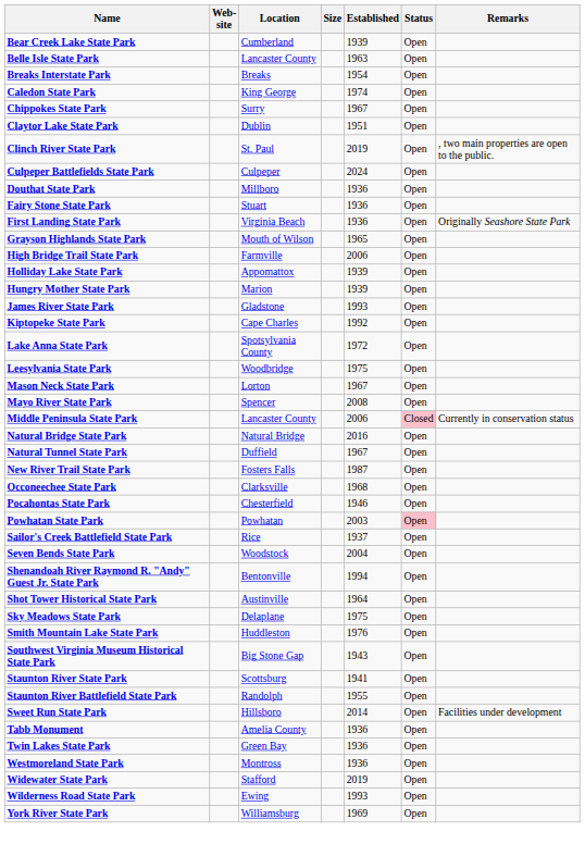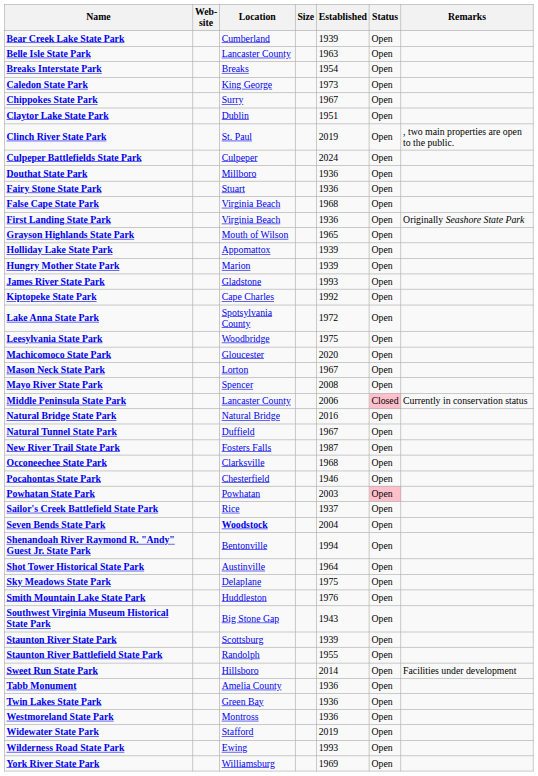 <table class="wikitable sortable">
 <tr>
 <th>Name</th>
 <th class="unsortable">Web-<br>site</th>
 <th>Location</th>
 <th>Size</th>
 <th>Established</th>
 <th>Status</th>
 <th class="unsortable">Remarks</th>
 </tr>
 <tr>
 <td><strong><a href='#'>Bear Creek Lake State Park</a></strong></td>
 <td></td>
 <td><a href='#'>Cumberland</a></td>
 <td></td>
 <td>1939</td>
 <td>Open</td>
 <td></td>
 </tr>
 <tr>
 <td><strong><a href='#'>Belle Isle State Park</a></strong></td>
 <td></td>
 <td><a href='#'>Lancaster County</a></td>
 <td></td>
 <td>1963</td>
 <td>Open</td>
 <td></td>
 </tr>
 <tr>
 <td><strong><a href='#'>Breaks Interstate Park</a></strong></td>
 <td></td>
 <td><a href='#'>Breaks</a></td>
 <td></td>
 <td>1954</td>
 <td>Open</td>
 <td></td>
 </tr>
 <tr>
 <td><strong><a href='#'>Caledon State Park</a></strong></td>
 <td></td>
 <td><a href='#'>King George</a></td>
 <td></td>
-<td>1974</td>
+<td>1973</td>
 <td>Open</td>
 <td></td>
 </tr>
 <tr>
 <td><strong><a href='#'>Chippokes State Park</a></strong></td>
 <td></td>
 <td><a href='#'>Surry</a></td>
 <td></td>
 <td>1967</td>
 <td>Open</td>
 <td></td>
 </tr>
 <tr>
 <td><strong><a href='#'>Claytor Lake State Park</a></strong></td>
 <td></td>
 <td><a href='#'>Dublin</a></td>
 <td></td>
 <td>1951</td>
 <td>Open</td>
 <td></td>
 </tr>
 <tr>
 <td><strong><a href='#'>Clinch River State Park</a></strong></td>
 <td></td>
 <td><a href='#'>St. Paul</a></td>
 <td></td>
 <td>2019</td>
 <td>Open</td>
 <td>, two main properties are open to the public.</td>
 </tr>
 <tr>
 <td><strong><a href='#'>Culpeper Battlefields State Park</a></strong></td>
 <td></td>
 <td><a href='#'>Culpeper</a></td>
 <td></td>
 <td>2024</td>
 <td>Open</td>
 <td></td>
 </tr>
 <tr>
 <td><strong><a href='#'>Douthat State Park</a></strong></td>
 <td></td>
 <td><a href='#'>Millboro</a></td>
 <td></td>
 <td>1936</td>
 <td>Open</td>
 <td></td>
 </tr>
 <tr>
 <td><strong><a href='#'>Fairy Stone State Park</a></strong></td>
 <td></td>
 <td><a href='#'>Stuart</a></td>
 <td></td>
 <td>1936</td>
 <td>Open</td>
 <td></td>
 </tr>
 <tr>
+<td><strong><a href='#'>False Cape State Park</a></strong></td>
+<td></td>
+<td><a href='#'>Virginia Beach</a></td>
+<td></td>
+<td>1968</td>
+<td>Open</td>
+<td></td>
+</tr>
+<tr>
 <td><strong><a href='#'>First Landing State Park</a></strong></td>
 <td></td>
 <td><a href='#'>Virginia Beach</a></td>
 <td></td>
 <td>1936</td>
 <td>Open</td>
 <td>Originally <em>Seashore State Park</em></td>
 </tr>
 <tr>
 <td><strong><a href='#'>Grayson Highlands State Park</a></strong></td>
 <td></td>
 <td><a href='#'>Mouth of Wilson</a></td>
 <td></td>
 <td>1965</td>
-<td>Open</td>
-<td></td>
-</tr>
-<tr>
-<td><strong><a href='#'>High Bridge Trail State Park</a></strong></td>
-<td></td>
-<td><a href='#'>Farmville</a></td>
-<td></td>
-<td>2006</td>
 <td>Open</td>
 <td></td>
 </tr>
 <tr>
 <td><strong><a href='#'>Holliday Lake State Park</a></strong></td>
 <td></td>
 <td><a href='#'>Appomattox</a></td>
 <td></td>
 <td>1939</td>
 <td>Open</td>
 <td></td>
 </tr>
 <tr>
 <td><strong><a href='#'>Hungry Mother State Park</a></strong></td>
 <td></td>
 <td><a href='#'>Marion</a></td>
 <td></td>
 <td>1939</td>
 <td>Open</td>
 <td></td>
 </tr>
 <tr>
 <td><strong><a href='#'>James River State Park</a></strong></td>
 <td></td>
 <td><a href='#'>Gladstone</a></td>
 <td></td>
 <td>1993</td>
 <td>Open</td>
 <td></td>
 </tr>
 <tr>
 <td><strong><a href='#'>Kiptopeke State Park</a></strong></td>
 <td></td>
 <td><a href='#'>Cape Charles</a></td>
 <td></td>
 <td>1992</td>
 <td>Open</td>
 <td></td>
 </tr>
 <tr>
 <td><strong><a href='#'>Lake Anna State Park</a></strong></td>
 <td></td>
 <td><a href='#'>Spotsylvania County</a></td>
 <td></td>
 <td>1972</td>
 <td>Open</td>
 <td></td>
 </tr>
 <tr>
 <td><strong><a href='#'>Leesylvania State Park</a></strong></td>
 <td></td>
 <td><a href='#'>Woodbridge</a></td>
 <td></td>
 <td>1975</td>
+<td>Open</td>
+<td></td>
+</tr>
+<tr>
+<td><strong><a href='#'>Machicomoco State Park</a></strong></td>
+<td></td>
+<td><a href='#'>Gloucester</a></td>
+<td></td>
+<td>2020</td>
 <td>Open</td>
 <td></td>
 </tr>
 <tr>
 <td><strong><a href='#'>Mason Neck State Park</a></strong></td>
 <td></td>
 <td><a href='#'>Lorton</a></td>
 <td></td>
 <td>1967</td>
 <td>Open</td>
 <td></td>
 </tr>
 <tr>
 <td><strong><a href='#'>Mayo River State Park</a></strong></td>
 <td></td>
 <td><a href='#'>Spencer</a></td>
 <td></td>
 <td>2008</td>
 <td>Open</td>
 </tr>
 <tr>
 <td><strong><a href='#'>Middle Peninsula State Park</a></strong></td>
 <td></td>
 <td><a href='#'>Lancaster County</a></td>
 <td></td>
 <td>2006</td>
 <td style="background: pink">Closed</td>
 <td>Currently in conservation status</td>
 </tr>
 <tr>
 <td><strong><a href='#'>Natural Bridge State Park</a></strong></td>
 <td></td>
 <td><a href='#'>Natural Bridge</a></td>
 <td></td>
 <td>2016</td>
 <td>Open</td>
 <td></td>
 </tr>
 <tr>
 <td><strong><a href='#'>Natural Tunnel State Park</a></strong></td>
 <td></td>
 <td><a href='#'>Duffield</a></td>
 <td></td>
 <td>1967</td>
 <td>Open</td>
 <td></td>
 </tr>
 <tr>
 <td><strong><a href='#'>New River Trail State Park</a></strong></td>
 <td></td>
 <td><a href='#'>Fosters Falls</a></td>
 <td></td>
 <td>1987</td>
 <td>Open</td>
 <td></td>
 </tr>
 <tr>
 <td><strong><a href='#'>Occoneechee State Park</a></strong></td>
 <td></td>
 <td><a href='#'>Clarksville</a></td>
 <td></td>
 <td>1968</td>
 <td>Open</td>
 <td></td>
 </tr>
 <tr>
 <td><strong><a href='#'>Pocahontas State Park</a></strong></td>
 <td></td>
 <td><a href='#'>Chesterfield</a></td>
 <td></td>
 <td>1946</td>
 <td>Open</td>
 <td></td>
 </tr>
 <tr>
 <td><strong><a href='#'>Powhatan State Park</a></strong></td>
 <td></td>
 <td><a href='#'>Powhatan</a></td>
 <td></td>
 <td>2003</td>
 <td style="background: pink;">Open</td>
 <td></td>
 </tr>
 <tr>
 <td><strong><a href='#'>Sailor's Creek Battlefield State Park</a></strong></td>
 <td></td>
 <td><a href='#'>Rice</a></td>
 <td></td>
 <td>1937</td>
 <td>Open</td>
 <td></td>
 </tr>
 <tr>
 <td><strong><a href='#'>Seven Bends State Park</a></strong></td>
 <td></td>
-<td><a href='#'>Woodstock</a></td>
+<td><strong><a href='#'>Woodstock</a></strong></td>
 <td></td>
 <td>2004</td>
 <td>Open</td>
 <td></td>
 </tr>
 <tr>
 <td><strong><a href='#'>Shenandoah River Raymond R. "Andy" Guest Jr. State Park</a></strong></td>
 <td></td>
 <td><a href='#'>Bentonville</a></td>
 <td></td>
 <td>1994</td>
 <td>Open</td>
 <td></td>
 </tr>
 <tr>
 <td><strong><a href='#'>Shot Tower Historical State Park</a></strong></td>
 <td></td>
 <td><a href='#'>Austinville</a></td>
 <td></td>
 <td>1964</td>
 <td>Open</td>
 <td></td>
 </tr>
 <tr>
 <td><strong><a href='#'>Sky Meadows State Park</a></strong></td>
 <td></td>
 <td><a href='#'>Delaplane</a></td>
 <td></td>
 <td>1975</td>
 <td>Open</td>
 <td></td>
 </tr>
 <tr>
 <td><strong><a href='#'>Smith Mountain Lake State Park</a></strong></td>
 <td></td>
 <td><a href='#'>Huddleston</a></td>
 <td></td>
 <td>1976</td>
 <td>Open</td>
 <td></td>
 </tr>
 <tr>
 <td><strong><a href='#'>Southwest Virginia Museum Historical State Park</a></strong></td>
 <td></td>
 <td><a href='#'>Big Stone Gap</a></td>
 <td></td>
 <td>1943</td>
 <td>Open</td>
 <td></td>
 </tr>
 <tr>
 <td><strong><a href='#'>Staunton River State Park</a></strong></td>
 <td></td>
 <td><a href='#'>Scottsburg</a></td>
 <td></td>
-<td>1941</td>
+<td>1939</td>
 <td>Open</td>
 <td></td>
 </tr>
 <tr>
 <td><strong><a href='#'>Staunton River Battlefield State Park</a></strong></td>
 <td></td>
 <td><a href='#'>Randolph</a></td>
 <td></td>
 <td>1955</td>
 <td>Open</td>
 <td></td>
 </tr>
 <tr>
 <td><strong><a href='#'>Sweet Run State Park</a></strong></td>
 <td></td>
 <td><a href='#'>Hillsboro</a></td>
 <td></td>
 <td>2014</td>
 <td>Open</td>
 <td>Facilities under development</td>
 </tr>
 <tr>
 <td><strong><a href='#'>Tabb Monument</a></strong></td>
 <td></td>
 <td><a href='#'>Amelia County</a></td>
 <td></td>
 <td>1936</td>
 <td>Open</td>
 <td></td>
 </tr>
 <tr>
 <td><strong><a href='#'>Twin Lakes State Park</a></strong></td>
 <td></td>
 <td><a href='#'>Green Bay</a></td>
 <td></td>
 <td>1936</td>
 <td>Open</td>
 <td></td>
 </tr>
 <tr>
 <td><strong><a href='#'>Westmoreland State Park</a></strong></td>
 <td></td>
 <td><a href='#'>Montross</a></td>
 <td></td>
 <td>1936</td>
 <td>Open</td>
 <td></td>
 </tr>
 <tr>
 <td><strong><a href='#'>Widewater State Park</a></strong></td>
 <td></td>
 <td><a href='#'>Stafford</a></td>
 <td></td>
 <td>2019</td>
 <td>Open</td>
 <td></td>
 </tr>
 <tr>
 <td><strong><a href='#'>Wilderness Road State Park</a></strong></td>
 <td></td>
 <td><a href='#'>Ewing</a></td>
 <td></td>
 <td>1993</td>
 <td>Open</td>
 <td></td>
 </tr>
 <tr>
 <td><strong><a href='#'>York River State Park</a></strong></td>
 <td></td>
 <td><a href='#'>Williamsburg</a></td>
 <td></td>
 <td>1969</td>
 <td>Open</td>
 <td></td>
 </tr>
 </table>
